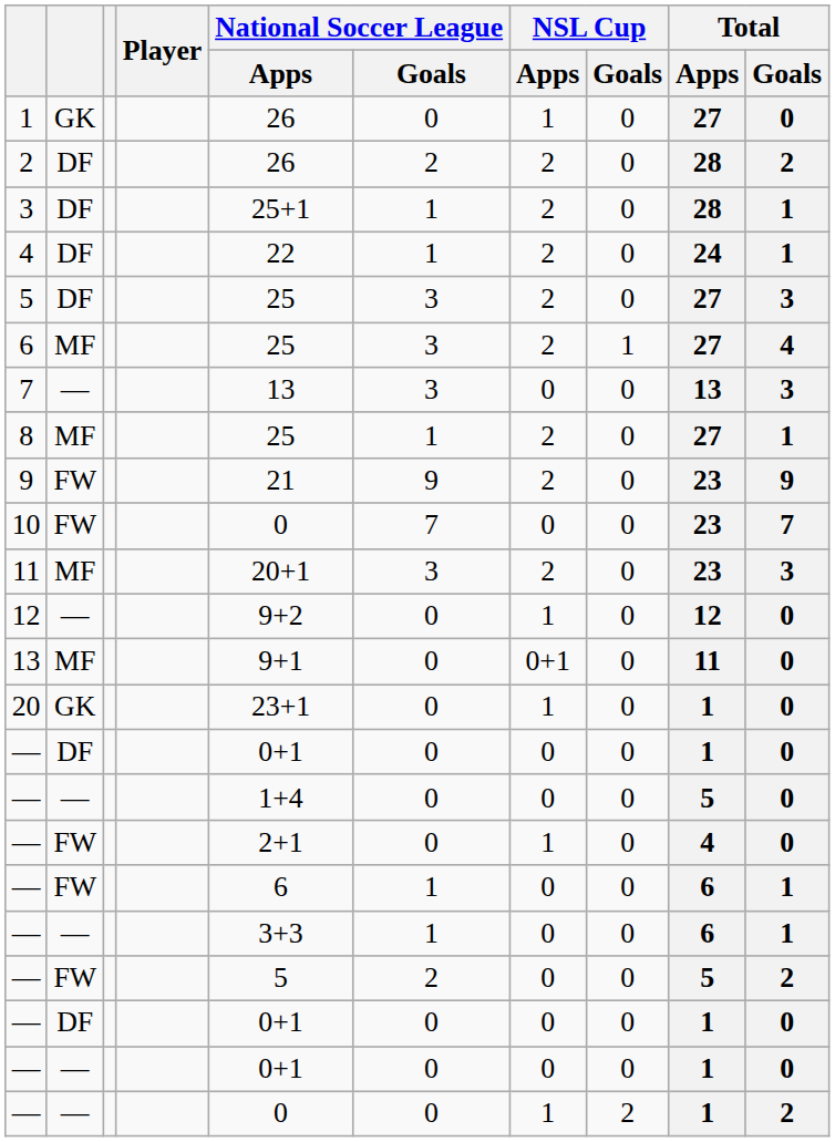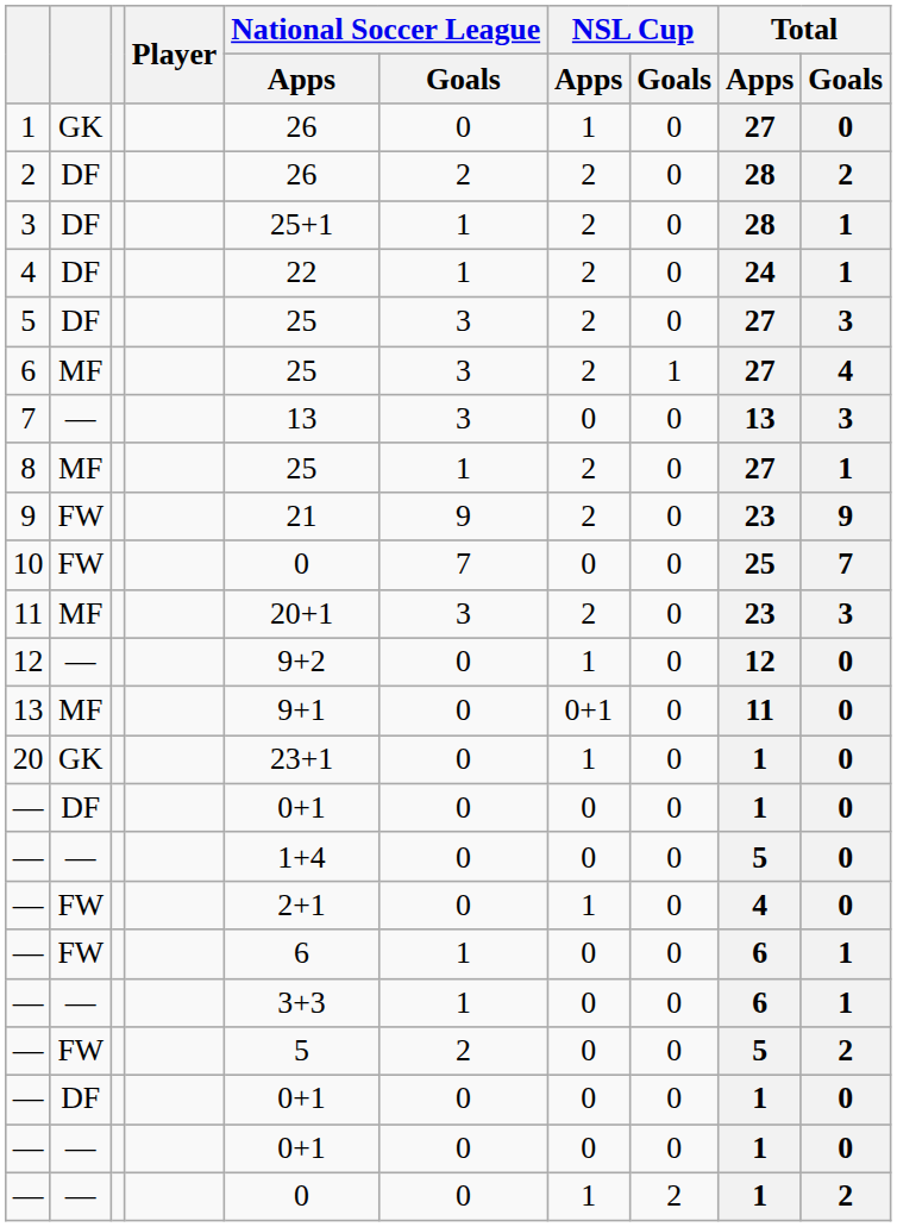 <table class="wikitable sortable" style="text-align:center">
 <tr>
 <th rowspan="2"></th>
 <th rowspan="2"></th>
 <th rowspan="2"></th>
 <th rowspan="2">Player</th>
 <th colspan="2"><a href='#'>National Soccer League</a></th>
 <th colspan="2"><a href='#'>NSL Cup</a></th>
 <th colspan="2">Total</th>
 </tr>
 <tr>
 <th>Apps</th>
 <th>Goals</th>
 <th>Apps</th>
 <th>Goals</th>
 <th>Apps</th>
 <th>Goals</th>
 </tr>
 <tr>
 <td>1</td>
 <td>GK</td>
 <td></td>
 <td align="left"><br></td>
 <td>26</td>
 <td>0<br></td>
 <td>1</td>
 <td>0<br></td>
 <th>27</th>
 <th>0</th>
 </tr>
 <tr>
 <td>2</td>
 <td>DF</td>
 <td></td>
 <td align="left"><br></td>
 <td>26</td>
 <td>2<br></td>
 <td>2</td>
 <td>0<br></td>
 <th>28</th>
 <th>2</th>
 </tr>
 <tr>
 <td>3</td>
 <td>DF</td>
 <td></td>
 <td align="left"><br></td>
 <td>25+1</td>
 <td>1<br></td>
 <td>2</td>
 <td>0<br></td>
 <th>28</th>
 <th>1</th>
 </tr>
 <tr>
 <td>4</td>
 <td>DF</td>
 <td></td>
 <td align="left"><br></td>
 <td>22</td>
 <td>1<br></td>
 <td>2</td>
 <td>0<br></td>
 <th>24</th>
 <th>1</th>
 </tr>
 <tr>
 <td>5</td>
 <td>DF</td>
 <td></td>
 <td align="left"><br></td>
 <td>25</td>
 <td>3<br></td>
 <td>2</td>
 <td>0<br></td>
 <th>27</th>
 <th>3</th>
 </tr>
 <tr>
 <td>6</td>
 <td>MF</td>
 <td></td>
 <td align="left"><br></td>
 <td>25</td>
 <td>3<br></td>
 <td>2</td>
 <td>1<br></td>
 <th>27</th>
 <th>4</th>
 </tr>
 <tr>
 <td>7</td>
 <td>—</td>
 <td></td>
 <td align="left"><br></td>
 <td>13</td>
 <td>3<br></td>
 <td>0</td>
 <td>0<br></td>
 <th>13</th>
 <th>3</th>
 </tr>
 <tr>
 <td>8</td>
 <td>MF</td>
 <td></td>
 <td align="left"><br></td>
 <td>25</td>
 <td>1<br></td>
 <td>2</td>
 <td>0<br></td>
 <th>27</th>
 <th>1</th>
 </tr>
 <tr>
 <td>9</td>
 <td>FW</td>
 <td></td>
 <td align="left"><br></td>
 <td>21</td>
 <td>9<br></td>
 <td>2</td>
 <td>0<br></td>
 <th>23</th>
 <th>9</th>
 </tr>
 <tr>
 <td>10</td>
 <td>FW</td>
 <td></td>
 <td align="left"><br></td>
 <td>0</td>
 <td>7<br></td>
 <td>0</td>
 <td>0<br></td>
-<th>23</th>
+<th>25</th>
 <th>7</th>
 </tr>
 <tr>
 <td>11</td>
 <td>MF</td>
 <td></td>
 <td align="left"><br></td>
 <td>20+1</td>
 <td>3<br></td>
 <td>2</td>
 <td>0<br></td>
 <th>23</th>
 <th>3</th>
 </tr>
 <tr>
 <td>12</td>
 <td>—</td>
 <td></td>
 <td align="left"><br></td>
 <td>9+2</td>
 <td>0<br></td>
 <td>1</td>
 <td>0<br></td>
 <th>12</th>
 <th>0</th>
 </tr>
 <tr>
 <td>13</td>
 <td>MF</td>
 <td></td>
 <td align="left"><br></td>
 <td>9+1</td>
 <td>0<br></td>
 <td>0+1</td>
 <td>0<br></td>
 <th>11</th>
 <th>0</th>
 </tr>
 <tr>
 <td>20</td>
 <td>GK</td>
 <td></td>
 <td align="left"><br></td>
 <td>23+1</td>
 <td>0<br></td>
 <td>1</td>
 <td>0<br></td>
 <th>1</th>
 <th>0</th>
 </tr>
 <tr>
 <td>—</td>
 <td>DF</td>
 <td></td>
 <td align="left"><br></td>
 <td>0+1</td>
 <td>0<br></td>
 <td>0</td>
 <td>0<br></td>
 <th>1</th>
 <th>0</th>
 </tr>
 <tr>
 <td>—</td>
 <td>—</td>
 <td></td>
 <td align="left"><br></td>
 <td>1+4</td>
 <td>0<br></td>
 <td>0</td>
 <td>0<br></td>
 <th>5</th>
 <th>0</th>
 </tr>
 <tr>
 <td>—</td>
 <td>FW</td>
 <td></td>
 <td align="left"><br></td>
 <td>2+1</td>
 <td>0<br></td>
 <td>1</td>
 <td>0<br></td>
 <th>4</th>
 <th>0</th>
 </tr>
 <tr>
 <td>—</td>
 <td>FW</td>
 <td></td>
 <td align="left"><br></td>
 <td>6</td>
 <td>1<br></td>
 <td>0</td>
 <td>0<br></td>
 <th>6</th>
 <th>1</th>
 </tr>
 <tr>
 <td>—</td>
 <td>—</td>
 <td></td>
 <td align="left"><br></td>
 <td>3+3</td>
 <td>1<br></td>
 <td>0</td>
 <td>0<br></td>
 <th>6</th>
 <th>1</th>
 </tr>
 <tr>
 <td>—</td>
 <td>FW</td>
 <td></td>
 <td align="left"><br></td>
 <td>5</td>
 <td>2<br></td>
 <td>0</td>
 <td>0<br></td>
 <th>5</th>
 <th>2</th>
 </tr>
 <tr>
 <td>—</td>
 <td>DF</td>
 <td></td>
 <td align="left"><br></td>
 <td>0+1</td>
 <td>0<br></td>
 <td>0</td>
 <td>0<br></td>
 <th>1</th>
 <th>0</th>
 </tr>
 <tr>
 <td>—</td>
 <td>—</td>
 <td></td>
 <td align="left"><br></td>
 <td>0+1</td>
 <td>0<br></td>
 <td>0</td>
 <td>0<br></td>
 <th>1</th>
 <th>0</th>
 </tr>
 <tr>
 <td>—</td>
 <td>—</td>
 <td></td>
 <td align="left"><br></td>
 <td>0</td>
 <td>0<br></td>
 <td>1</td>
 <td>2<br></td>
 <th>1</th>
 <th>2</th>
 </tr>
 </table>
